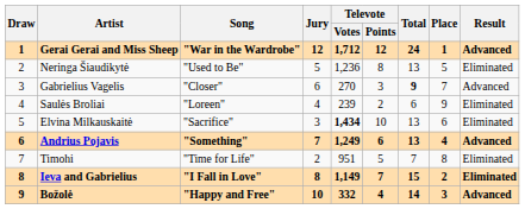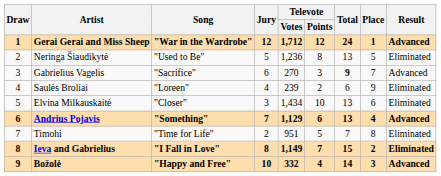 <table class="sortable wikitable" style="margin: 1em auto 1em auto; text-align:center;">
 <tr>
 <th rowspan="2">Draw</th>
 <th rowspan="2">Artist</th>
 <th rowspan="2">Song</th>
 <th rowspan="2">Jury</th>
 <th colspan="2">Televote</th>
 <th rowspan="2">Total</th>
 <th rowspan="2">Place</th>
 <th rowspan="2">Result</th>
 </tr>
 <tr>
 <th>Votes</th>
 <th>Points</th>
 </tr>
 <tr style="font-weight:bold; background:navajowhite;">
 <td>1</td>
 <td align="left">Gerai Gerai and Miss Sheep</td>
 <td align="left">"War in the Wardrobe"</td>
 <td>12</td>
 <td>1,712</td>
 <td>12</td>
 <td>24</td>
 <td>1</td>
 <td align="left">Advanced</td>
 </tr>
 <tr>
 <td>2</td>
 <td align="left">Neringa Šiaudikytė</td>
 <td align="left">"Used to Be"</td>
 <td>5</td>
 <td>1,236</td>
 <td>8</td>
 <td>13</td>
 <td>5</td>
 <td align="left">Eliminated</td>
 </tr>
 <tr>
 <td>3</td>
 <td align="left">Gabrielius Vagelis</td>
-<td align="left">"Closer"</td>
+<td align="left">"Sacrifice"</td>
 <td>6</td>
 <td>270</td>
 <td>3</td>
 <td><strong>9</strong></td>
 <td>7</td>
 <td align="left">Advanced</td>
 </tr>
 <tr>
 <td>4</td>
 <td align="left">Saulės Broliai</td>
 <td align="left">"Loreen"</td>
 <td>4</td>
 <td>239</td>
 <td>2</td>
 <td>6</td>
 <td>9</td>
 <td align="left">Eliminated</td>
 </tr>
 <tr>
 <td>5</td>
 <td align="left">Elvina Milkauskaitė</td>
-<td align="left">"Sacrifice"</td>
+<td align="left">"Closer"</td>
 <td>3</td>
-<td><strong>1,434</strong></td>
+<td>1,434</td>
 <td>10</td>
 <td>13</td>
 <td>6</td>
 <td align="left">Eliminated</td>
 </tr>
 <tr style="font-weight:bold; background:navajowhite;">
 <td>6</td>
 <td align="left"><a href='#'>Andrius Pojavis</a></td>
 <td align="left">"Something"</td>
 <td>7</td>
-<td>1,249</td>
+<td>1,129</td>
 <td>6</td>
 <td>13</td>
 <td>4</td>
 <td align="left">Advanced</td>
 </tr>
 <tr>
 <td>7</td>
 <td align="left">Timohi</td>
 <td align="left">"Time for Life"</td>
 <td>2</td>
 <td>951</td>
 <td>5</td>
 <td>7</td>
 <td>8</td>
 <td align="left">Eliminated</td>
 </tr>
 <tr style="font-weight:bold; background:navajowhite;">
 <td>8</td>
 <td align="left"><a href='#'>Ieva</a> and Gabrielius</td>
 <td align="left">"I Fall in Love"</td>
 <td>8</td>
 <td>1,149</td>
 <td>7</td>
 <td>15</td>
 <td>2</td>
 <td align="left">Eliminated</td>
 </tr>
 <tr style="font-weight:bold; background:navajowhite;">
 <td>9</td>
 <td align="left">Božolė</td>
 <td align="left">"Happy and Free"</td>
 <td>10</td>
 <td>332</td>
 <td>4</td>
 <td>14</td>
 <td>3</td>
 <td align="left">Advanced</td>
 </tr>
 </table>
